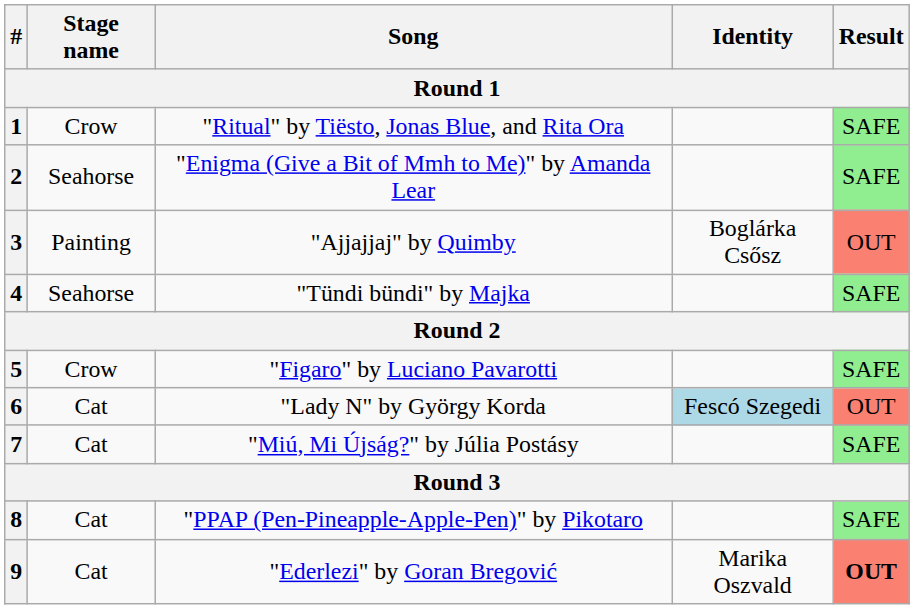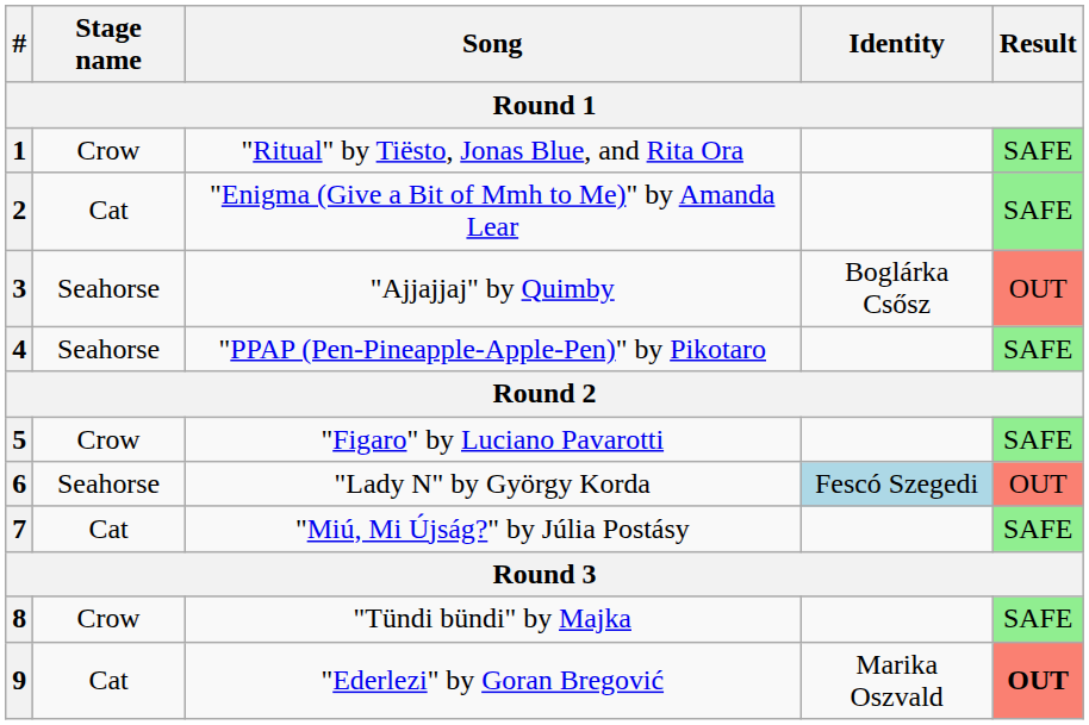 <table class="wikitable plainrowheaders" style="text-align: center;">
 <tr>
 <th>#</th>
 <th>Stage name</th>
 <th>Song</th>
 <th>Identity</th>
 <th>Result</th>
 </tr>
 <tr>
 <th colspan="5">Round 1</th>
 </tr>
 <tr>
 <th>1</th>
 <td>Crow</td>
 <td>"<a href='#'>Ritual</a>" by <a href='#'>Tiësto</a>, <a href='#'>Jonas Blue</a>, and <a href='#'>Rita Ora</a></td>
 <td></td>
 <td bgcolor=lightgreen>SAFE</td>
 </tr>
 <tr>
 <th>2</th>
-<td>Seahorse</td>
+<td>Cat</td>
 <td>"<a href='#'>Enigma (Give a Bit of Mmh to Me)</a>" by <a href='#'>Amanda Lear</a></td>
 <td></td>
 <td bgcolor=lightgreen>SAFE</td>
 </tr>
 <tr>
 <th>3</th>
-<td>Painting</td>
+<td>Seahorse</td>
 <td>"Ajjajjaj" by <a href='#'>Quimby</a></td>
 <td>Boglárka Csősz</td>
 <td bgcolor=salmon>OUT</td>
 </tr>
 <tr>
 <th>4</th>
 <td>Seahorse</td>
-<td>"Tündi bündi" by <a href='#'>Majka</a></td>
+<td>"<a href='#'>PPAP (Pen-Pineapple-Apple-Pen)</a>" by <a href='#'>Pikotaro</a></td>
 <td></td>
 <td bgcolor=lightgreen>SAFE</td>
 </tr>
 <tr>
 <th colspan="5">Round 2</th>
 </tr>
 <tr>
 <th>5</th>
 <td>Crow</td>
 <td>"<a href='#'>Figaro</a>" by <a href='#'>Luciano Pavarotti</a></td>
 <td></td>
 <td bgcolor=lightgreen>SAFE</td>
 </tr>
 <tr>
 <th>6</th>
-<td>Cat</td>
+<td>Seahorse</td>
 <td>"Lady N" by György Korda</td>
 <td style="background: lightblue;">Fescó Szegedi</td>
 <td bgcolor=salmon>OUT</td>
 </tr>
 <tr>
 <th>7</th>
 <td>Cat</td>
 <td>"<a href='#'>Miú, Mi Újság?</a>" by Júlia Postásy</td>
 <td></td>
 <td bgcolor=lightgreen>SAFE</td>
 </tr>
 <tr>
 <th colspan="5">Round 3</th>
 </tr>
 <tr>
 <th>8</th>
-<td>Cat</td>
-<td>"<a href='#'>PPAP (Pen-Pineapple-Apple-Pen)</a>" by <a href='#'>Pikotaro</a></td>
+<td>Crow</td>
+<td>"Tündi bündi" by <a href='#'>Majka</a></td>
 <td></td>
 <td bgcolor=lightgreen>SAFE</td>
 </tr>
 <tr>
 <th>9</th>
 <td>Cat</td>
 <td>"<a href='#'>Ederlezi</a>" by <a href='#'>Goran Bregović</a></td>
 <td>Marika Oszvald</td>
 <td bgcolor=salmon><strong>OUT</strong></td>
 </tr>
 </table>
